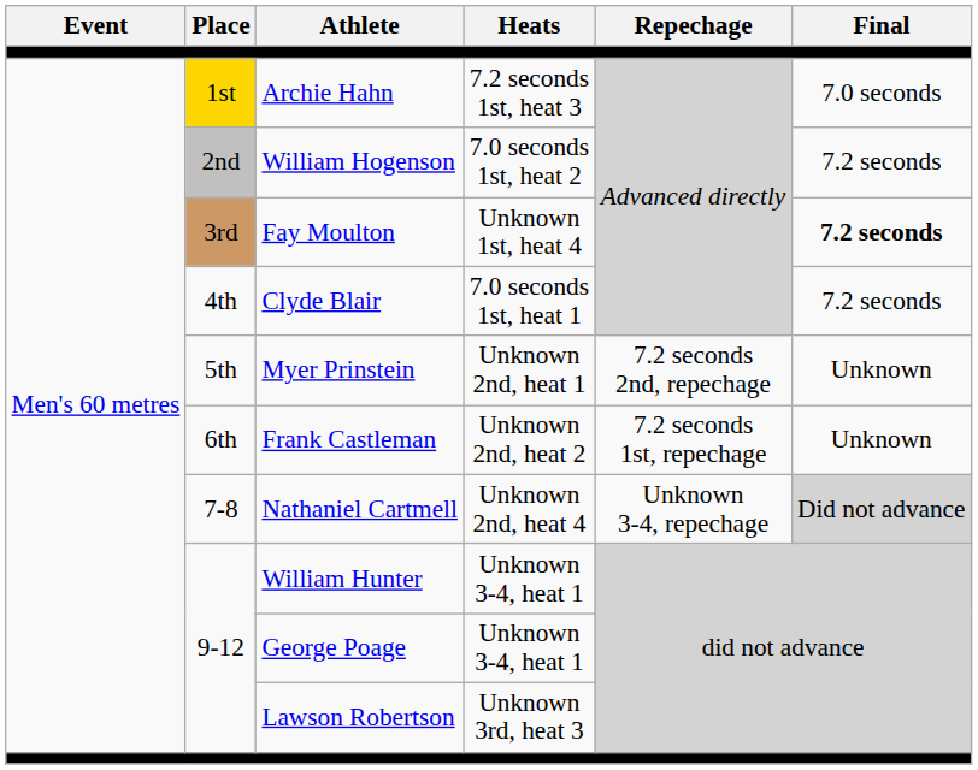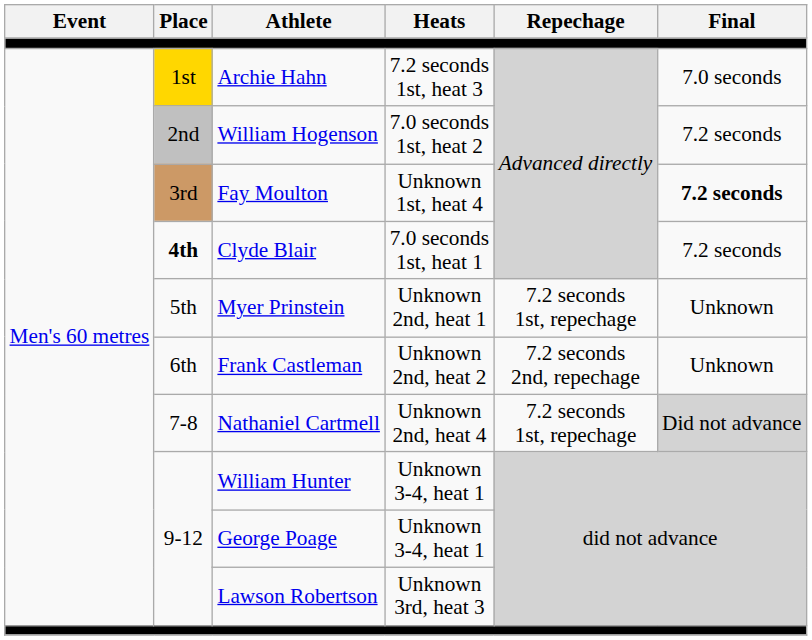 <table class=wikitable>
 <tr>
 <th>Event</th>
 <th>Place</th>
 <th>Athlete</th>
 <th>Heats</th>
 <th>Repechage</th>
 <th>Final</th>
 </tr>
 <tr bgcolor=black>
 <td colspan=6></td>
 </tr>
 <tr align=center>
 <td rowspan=10><a href='#'>Men's 60 metres</a></td>
 <td bgcolor=gold>1st</td>
 <td align=left><a href='#'>Archie Hahn</a></td>
 <td>7.2 seconds <br> 1st, heat 3</td>
 <td bgcolor=lightgray rowspan=4><em>Advanced directly</em></td>
 <td>7.0 seconds</td>
 </tr>
 <tr align=center>
 <td bgcolor=silver>2nd</td>
 <td align=left><a href='#'>William Hogenson</a></td>
 <td>7.0 seconds <br> 1st, heat 2</td>
 <td>7.2 seconds</td>
 </tr>
 <tr align=center>
 <td bgcolor=cc9966>3rd</td>
 <td align=left><a href='#'>Fay Moulton</a></td>
 <td>Unknown <br> 1st, heat 4</td>
 <td><strong>7.2 seconds</strong></td>
 </tr>
 <tr align=center>
-<td>4th</td>
+<td><strong>4th</strong></td>
 <td align=left><a href='#'>Clyde Blair</a></td>
 <td>7.0 seconds <br> 1st, heat 1</td>
 <td>7.2 seconds</td>
 </tr>
 <tr align=center>
 <td>5th</td>
 <td align=left><a href='#'>Myer Prinstein</a></td>
 <td>Unknown <br> 2nd, heat 1</td>
-<td>7.2 seconds <br> 2nd, repechage</td>
+<td>7.2 seconds <br> 1st, repechage</td>
 <td>Unknown</td>
 </tr>
 <tr align=center>
 <td>6th</td>
 <td align=left><a href='#'>Frank Castleman</a></td>
 <td>Unknown <br> 2nd, heat 2</td>
-<td>7.2 seconds <br> 1st, repechage</td>
+<td>7.2 seconds <br> 2nd, repechage</td>
 <td>Unknown</td>
 </tr>
 <tr align=center>
 <td>7-8</td>
 <td align=left><a href='#'>Nathaniel Cartmell</a></td>
 <td>Unknown <br> 2nd, heat 4</td>
-<td>Unknown <br> 3-4, repechage</td>
+<td>7.2 seconds <br> 1st, repechage</td>
 <td bgcolor=lightgray>Did not advance</td>
 </tr>
 <tr align=center>
 <td rowspan=3>9-12</td>
 <td align=left><a href='#'>William Hunter</a></td>
 <td>Unknown <br> 3-4, heat 1</td>
 <td bgcolor=lightgray rowspan=3 colspan=2>did not advance</td>
 </tr>
 <tr align=center>
 <td align=left><a href='#'>George Poage</a></td>
 <td>Unknown <br> 3-4, heat 1</td>
 </tr>
 <tr align=center>
 <td align=left><a href='#'>Lawson Robertson</a></td>
 <td>Unknown <br> 3rd, heat 3</td>
 </tr>
 <tr bgcolor=black>
 <td colspan=6></td>
 </tr>
 </table>
